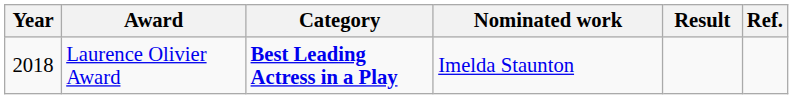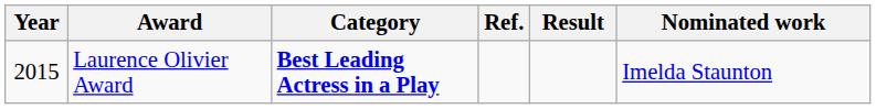 <table class=wikitable>
 <tr>
 <th scope="col" style="width:3em;">Year</th>
 <th scope="col" style="width:20em;">Award</th>
 <th scope="col" style="width:20em;">Category</th>
+<th>Ref.</th>
+<th scope="col" style="width:5em;">Result</th>
 <th scope="col" style="width:25em;">Nominated work</th>
-<th scope="col" style="width:5em;">Result</th>
-<th>Ref.</th>
 </tr>
 <tr>
-<td style="text-align:center;">2018</td>
+<td style="text-align:center;">2015</td>
 <td><a href='#'>Laurence Olivier Award</a></td>
 <td><strong><a href='#'>Best Leading Actress in a Play</a></strong></td>
-<td><a href='#'>Imelda Staunton</a></td>
 <td></td>
 <td></td>
+<td><a href='#'>Imelda Staunton</a></td>
 </tr>
 </table>
